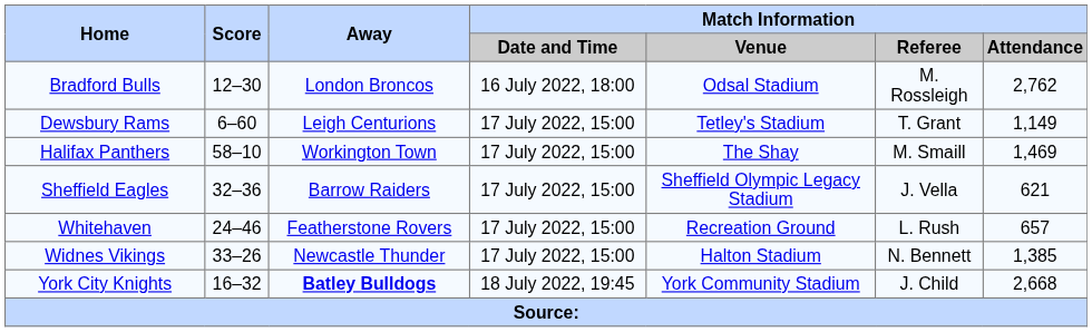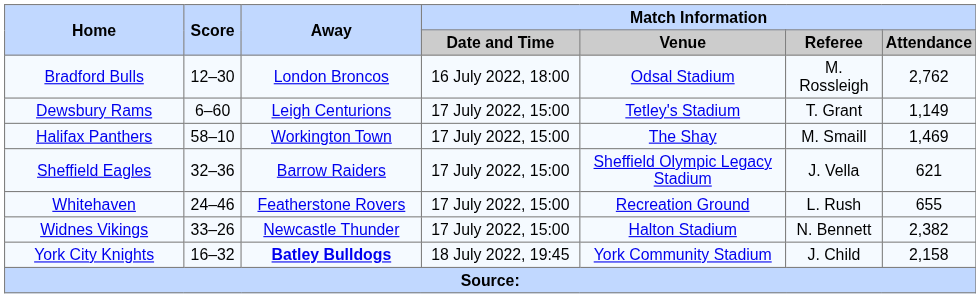 <table border=1 style="border-collapse:collapse; font-size:90%; text-align:center;" cellpadding=3 cellspacing=0 width=100%>
 <tr style="background:#c1d8ff;">
 <th scope="col" rowspan=2 width=19%>Home</th>
 <th scope="col" rowspan=2 width=6%>Score</th>
 <th scope="col" rowspan=2 width=19%>Away</th>
 <th colspan=4>Match Information</th>
 </tr>
 <tr style="background:#cccccc;">
 <th scope="col" width=17%>Date and Time</th>
 <th scope="col" width=22%>Venue</th>
 <th scope="col" width=10%>Referee</th>
 <th scope="col" width=7%>Attendance</th>
 </tr>
 <tr style="background:#f5faff;">
 <td> <a href='#'>Bradford Bulls</a></td>
 <td>12–30</td>
 <td> <a href='#'>London Broncos</a></td>
 <td>16 July 2022, 18:00</td>
 <td><a href='#'>Odsal Stadium</a></td>
 <td>M. Rossleigh</td>
 <td>2,762</td>
 </tr>
 <tr style="background:#f5faff;">
 <td> <a href='#'>Dewsbury Rams</a></td>
 <td>6–60</td>
 <td> <a href='#'>Leigh Centurions</a></td>
 <td>17 July 2022, 15:00</td>
 <td><a href='#'>Tetley's Stadium</a></td>
 <td>T. Grant</td>
 <td>1,149</td>
 </tr>
 <tr style="background:#f5faff;">
 <td> <a href='#'>Halifax Panthers</a></td>
 <td>58–10</td>
 <td> <a href='#'>Workington Town</a></td>
 <td>17 July 2022, 15:00</td>
 <td><a href='#'>The Shay</a></td>
 <td>M. Smaill</td>
 <td>1,469</td>
 </tr>
 <tr style="background:#f5faff;">
 <td> <a href='#'>Sheffield Eagles</a></td>
 <td>32–36</td>
 <td> <a href='#'>Barrow Raiders</a></td>
 <td>17 July 2022, 15:00</td>
 <td><a href='#'>Sheffield Olympic Legacy Stadium</a></td>
 <td>J. Vella</td>
 <td>621</td>
 </tr>
 <tr style="background:#f5faff;">
 <td> <a href='#'>Whitehaven</a></td>
 <td>24–46</td>
 <td> <a href='#'>Featherstone Rovers</a></td>
 <td>17 July 2022, 15:00</td>
 <td><a href='#'>Recreation Ground</a></td>
 <td>L. Rush</td>
-<td>657</td>
+<td>655</td>
 </tr>
 <tr style="background:#f5faff;">
 <td> <a href='#'>Widnes Vikings</a></td>
 <td>33–26</td>
 <td> <a href='#'>Newcastle Thunder</a></td>
 <td>17 July 2022, 15:00</td>
 <td><a href='#'>Halton Stadium</a></td>
 <td>N. Bennett</td>
-<td>1,385</td>
+<td>2,382</td>
 </tr>
 <tr style="background:#f5faff;">
 <td> <a href='#'>York City Knights</a></td>
 <td>16–32</td>
 <td><strong> <a href='#'>Batley Bulldogs</a></strong></td>
 <td>18 July 2022, 19:45</td>
 <td><a href='#'>York Community Stadium</a></td>
 <td>J. Child</td>
-<td>2,668</td>
+<td>2,158</td>
 </tr>
 <tr style="background:#c1d8ff;">
 <th colspan=7>Source:</th>
 </tr>
 </table>
